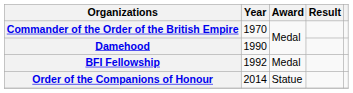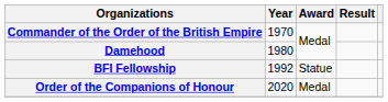 <table class= "wikitable plainrowheaders sortable">
 <tr>
 <th scope="col">Organizations</th>
 <th scope="col">Year</th>
 <th scope="col">Award</th>
 <th scope="col">Result</th>
 <th scope="col" class="unsortable"></th>
 </tr>
 <tr>
 <th scope="row" rowspan="1"><a href='#'>Commander of the Order of the British Empire</a></th>
 <td>1970</td>
 <td rowspan=2>Medal</td>
 <td></td>
 <td></td>
 </tr>
 <tr>
 <th scope="row" rowspan="1"><a href='#'>Damehood</a></th>
-<td>1990</td>
+<td>1980</td>
 <td></td>
 <td></td>
 </tr>
 <tr>
 <th scope="row" rowspan="1"><a href='#'>BFI Fellowship</a></th>
 <td>1992</td>
-<td>Medal</td>
+<td>Statue</td>
 <td></td>
 <td></td>
 </tr>
 <tr>
 <th scope="row" rowspan="1"><a href='#'>Order of the Companions of Honour</a></th>
-<td>2014</td>
-<td>Statue</td>
+<td>2020</td>
+<td>Medal</td>
 <td></td>
 <td></td>
 </tr>
 <tr>
 </tr>
 </table>
